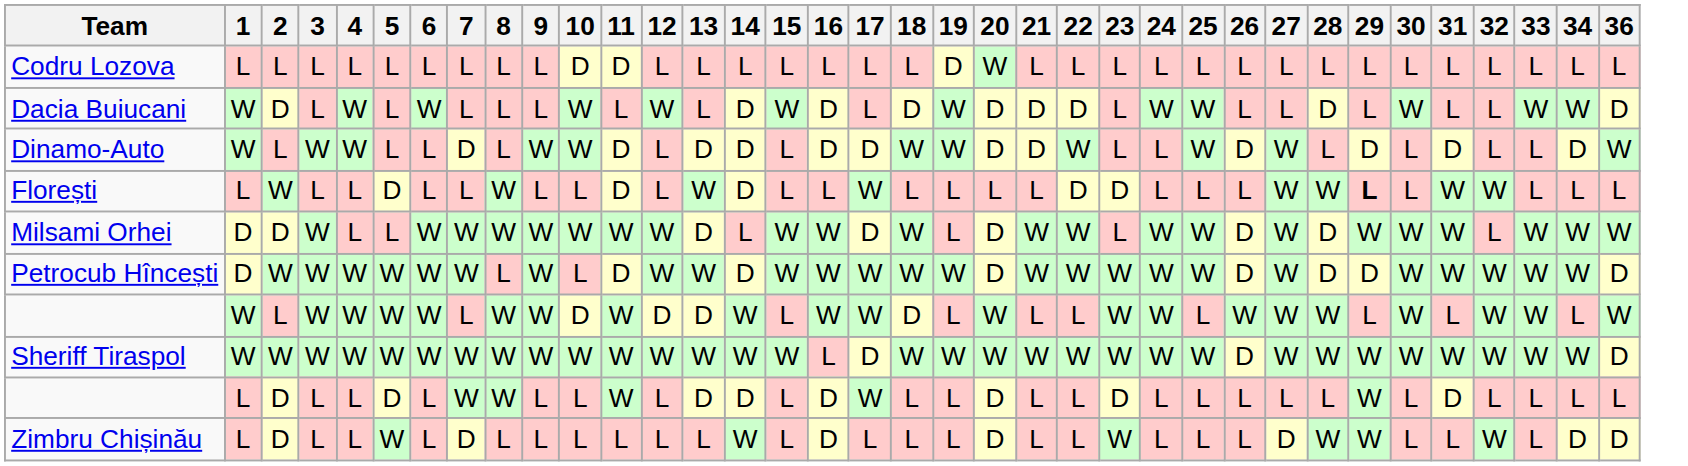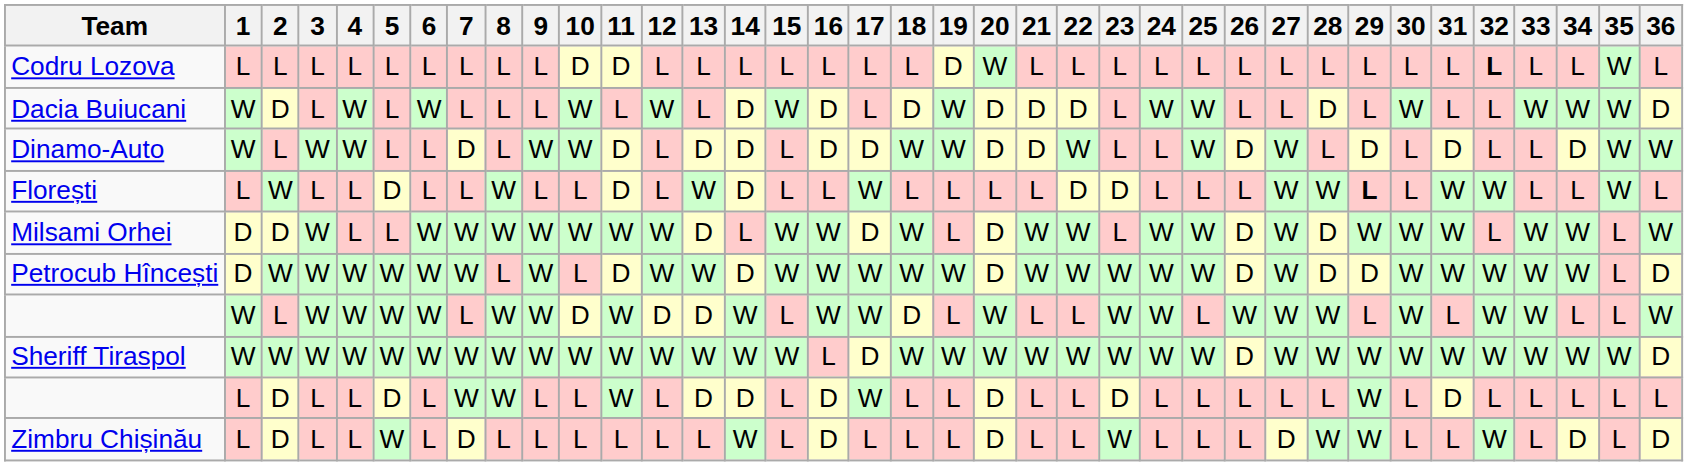 <table class="wikitable" style="font-size:85%; text-align: center">
 <tr>
 <th>Team</th>
 <th>1</th>
 <th>2</th>
 <th>3</th>
 <th>4</th>
 <th>5</th>
 <th>6</th>
 <th>7</th>
 <th>8</th>
 <th>9</th>
 <th>10</th>
 <th>11</th>
 <th>12</th>
 <th>13</th>
 <th>14</th>
 <th>15</th>
 <th>16</th>
 <th>17</th>
 <th>18</th>
 <th>19</th>
 <th>20</th>
 <th>21</th>
 <th>22</th>
 <th>23</th>
 <th>24</th>
 <th>25</th>
 <th>26</th>
 <th>27</th>
 <th>28</th>
 <th>29</th>
 <th>30</th>
 <th>31</th>
 <th>32</th>
 <th>33</th>
 <th>34</th>
+<th>35</th>
 <th>36</th>
 </tr>
 <tr>
 <td align="left"><a href='#'>Codru Lozova</a></td>
 <td style="width:10px; background:#FFCCCC;">L</td>
 <td style="width:10px; background:#FFCCCC;">L</td>
 <td style="width:10px; background:#FFCCCC;">L</td>
 <td style="width:10px; background:#FFCCCC;">L</td>
 <td style="width:10px; background:#FFCCCC;">L</td>
 <td style="width:10px; background:#FFCCCC;">L</td>
 <td style="width:10px; background:#FFCCCC;">L</td>
 <td style="width:10px; background:#FFCCCC;">L</td>
 <td style="width:10px; background:#FFCCCC;">L</td>
 <td style="width:10px; background:#FFFFCC;">D</td>
 <td style="width:10px; background:#FFFFCC;">D</td>
 <td style="width:10px; background:#FFCCCC;">L</td>
 <td style="width:10px; background:#FFCCCC;">L</td>
 <td style="width:10px; background:#FFCCCC;">L</td>
 <td style="width:10px; background:#FFCCCC;">L</td>
 <td style="width:10px; background:#FFCCCC;">L</td>
 <td style="width:10px; background:#FFCCCC;">L</td>
 <td style="width:10px; background:#FFCCCC;">L</td>
 <td style="width:10px; background:#FFFFCC;">D</td>
 <td style="width:10px; background:#CCFFCC;">W</td>
 <td style="width:10px; background:#FFCCCC;">L</td>
 <td style="width:10px; background:#FFCCCC;">L</td>
 <td style="width:10px; background:#FFCCCC;">L</td>
 <td style="width:10px; background:#FFCCCC;">L</td>
 <td style="width:10px; background:#FFCCCC;">L</td>
 <td style="width:10px; background:#FFCCCC;">L</td>
 <td style="width:10px; background:#FFCCCC;">L</td>
 <td style="width:10px; background:#FFCCCC;">L</td>
 <td style="width:10px; background:#FFCCCC;">L</td>
 <td style="width:10px; background:#FFCCCC;">L</td>
 <td style="width:10px; background:#FFCCCC;">L</td>
+<td style="width:10px; background:#FFCCCC;"><strong>L</strong></td>
 <td style="width:10px; background:#FFCCCC;">L</td>
 <td style="width:10px; background:#FFCCCC;">L</td>
-<td style="width:10px; background:#FFCCCC;">L</td>
+<td style="width:10px; background:#CCFFCC;">W</td>
 <td style="width:10px; background:#FFCCCC;">L</td>
 </tr>
 <tr>
 <td align="left"><a href='#'>Dacia Buiucani</a></td>
 <td style="width:10px; background:#CCFFCC;">W</td>
 <td style="width:10px; background:#FFFFCC;">D</td>
 <td style="width:10px; background:#FFCCCC;">L</td>
 <td style="width:10px; background:#CCFFCC;">W</td>
 <td style="width:10px; background:#FFCCCC;">L</td>
 <td style="width:10px; background:#CCFFCC;">W</td>
 <td style="width:10px; background:#FFCCCC;">L</td>
 <td style="width:10px; background:#FFCCCC;">L</td>
 <td style="width:10px; background:#FFCCCC;">L</td>
 <td style="width:10px; background:#CCFFCC;">W</td>
 <td style="width:10px; background:#FFCCCC;">L</td>
 <td style="width:10px; background:#CCFFCC;">W</td>
 <td style="width:10px; background:#FFCCCC;">L</td>
 <td style="width:10px; background:#FFFFCC;">D</td>
 <td style="width:10px; background:#CCFFCC;">W</td>
 <td style="width:10px; background:#FFFFCC;">D</td>
 <td style="width:10px; background:#FFCCCC;">L</td>
 <td style="width:10px; background:#FFFFCC;">D</td>
 <td style="width:10px; background:#CCFFCC;">W</td>
 <td style="width:10px; background:#FFFFCC;">D</td>
 <td style="width:10px; background:#FFFFCC;">D</td>
 <td style="width:10px; background:#FFFFCC;">D</td>
 <td style="width:10px; background:#FFCCCC;">L</td>
 <td style="width:10px; background:#CCFFCC;">W</td>
 <td style="width:10px; background:#CCFFCC;">W</td>
 <td style="width:10px; background:#FFCCCC;">L</td>
 <td style="width:10px; background:#FFCCCC;">L</td>
 <td style="width:10px; background:#FFFFCC;">D</td>
 <td style="width:10px; background:#FFCCCC;">L</td>
 <td style="width:10px; background:#CCFFCC;">W</td>
 <td style="width:10px; background:#FFCCCC;">L</td>
 <td style="width:10px; background:#FFCCCC;">L</td>
+<td style="width:10px; background:#CCFFCC;">W</td>
 <td style="width:10px; background:#CCFFCC;">W</td>
 <td style="width:10px; background:#CCFFCC;">W</td>
 <td style="width:10px; background:#FFFFCC;">D</td>
 </tr>
 <tr>
 <td align="left"><a href='#'>Dinamo-Auto</a></td>
 <td style="width:10px; background:#CCFFCC;">W</td>
 <td style="width:10px; background:#FFCCCC;">L</td>
 <td style="width:10px; background:#CCFFCC;">W</td>
 <td style="width:10px; background:#CCFFCC;">W</td>
 <td style="width:10px; background:#FFCCCC;">L</td>
 <td style="width:10px; background:#FFCCCC;">L</td>
 <td style="width:10px; background:#FFFFCC;">D</td>
 <td style="width:10px; background:#FFCCCC;">L</td>
 <td style="width:10px; background:#CCFFCC;">W</td>
 <td style="width:10px; background:#CCFFCC;">W</td>
 <td style="width:10px; background:#FFFFCC;">D</td>
 <td style="width:10px; background:#FFCCCC;">L</td>
 <td style="width:10px; background:#FFFFCC;">D</td>
 <td style="width:10px; background:#FFFFCC;">D</td>
 <td style="width:10px; background:#FFCCCC;">L</td>
 <td style="width:10px; background:#FFFFCC;">D</td>
 <td style="width:10px; background:#FFFFCC;">D</td>
 <td style="width:10px; background:#CCFFCC;">W</td>
 <td style="width:10px; background:#CCFFCC;">W</td>
 <td style="width:10px; background:#FFFFCC;">D</td>
 <td style="width:10px; background:#FFFFCC;">D</td>
 <td style="width:10px; background:#CCFFCC;">W</td>
 <td style="width:10px; background:#FFCCCC;">L</td>
 <td style="width:10px; background:#FFCCCC;">L</td>
 <td style="width:10px; background:#CCFFCC;">W</td>
 <td style="width:10px; background:#FFFFCC;">D</td>
 <td style="width:10px; background:#CCFFCC;">W</td>
 <td style="width:10px; background:#FFCCCC;">L</td>
 <td style="width:10px; background:#FFFFCC;">D</td>
 <td style="width:10px; background:#FFCCCC;">L</td>
 <td style="width:10px; background:#FFFFCC;">D</td>
 <td style="width:10px; background:#FFCCCC;">L</td>
 <td style="width:10px; background:#FFCCCC;">L</td>
 <td style="width:10px; background:#FFFFCC;">D</td>
 <td style="width:10px; background:#CCFFCC;">W</td>
+<td style="width:10px; background:#CCFFCC;">W</td>
 </tr>
 <tr>
 <td align="left"><a href='#'>Florești</a></td>
 <td style="width:10px; background:#FFCCCC;">L</td>
 <td style="width:10px; background:#CCFFCC;">W</td>
 <td style="width:10px; background:#FFCCCC;">L</td>
 <td style="width:10px; background:#FFCCCC;">L</td>
 <td style="width:10px; background:#FFFFCC;">D</td>
 <td style="width:10px; background:#FFCCCC;">L</td>
 <td style="width:10px; background:#FFCCCC;">L</td>
 <td style="width:10px; background:#CCFFCC;">W</td>
 <td style="width:10px; background:#FFCCCC;">L</td>
 <td style="width:10px; background:#FFCCCC;">L</td>
 <td style="width:10px; background:#FFFFCC;">D</td>
 <td style="width:10px; background:#FFCCCC;">L</td>
 <td style="width:10px; background:#CCFFCC;">W</td>
 <td style="width:10px; background:#FFFFCC;">D</td>
 <td style="width:10px; background:#FFCCCC;">L</td>
 <td style="width:10px; background:#FFCCCC;">L</td>
 <td style="width:10px; background:#CCFFCC;">W</td>
 <td style="width:10px; background:#FFCCCC;">L</td>
 <td style="width:10px; background:#FFCCCC;">L</td>
 <td style="width:10px; background:#FFCCCC;">L</td>
 <td style="width:10px; background:#FFCCCC;">L</td>
 <td style="width:10px; background:#FFFFCC;">D</td>
 <td style="width:10px; background:#FFFFCC;">D</td>
 <td style="width:10px; background:#FFCCCC;">L</td>
 <td style="width:10px; background:#FFCCCC;">L</td>
 <td style="width:10px; background:#FFCCCC;">L</td>
 <td style="width:10px; background:#CCFFCC;">W</td>
 <td style="width:10px; background:#CCFFCC;">W</td>
 <td style="width:10px; background:#FFCCCC;"><strong>L</strong></td>
 <td style="width:10px; background:#FFCCCC;">L</td>
 <td style="width:10px; background:#CCFFCC;">W</td>
 <td style="width:10px; background:#CCFFCC;">W</td>
 <td style="width:10px; background:#FFCCCC;">L</td>
 <td style="width:10px; background:#FFCCCC;">L</td>
+<td style="width:10px; background:#CCFFCC;">W</td>
 <td style="width:10px; background:#FFCCCC;">L</td>
 </tr>
 <tr>
 <td align="left"><a href='#'>Milsami Orhei</a></td>
 <td style="width:10px; background:#FFFFCC;">D</td>
 <td style="width:10px; background:#FFFFCC;">D</td>
 <td style="width:10px; background:#CCFFCC;">W</td>
 <td style="width:10px; background:#FFCCCC;">L</td>
 <td style="width:10px; background:#FFCCCC;">L</td>
 <td style="width:10px; background:#CCFFCC;">W</td>
 <td style="width:10px; background:#CCFFCC;">W</td>
 <td style="width:10px; background:#CCFFCC;">W</td>
 <td style="width:10px; background:#CCFFCC;">W</td>
 <td style="width:10px; background:#CCFFCC;">W</td>
 <td style="width:10px; background:#CCFFCC;">W</td>
 <td style="width:10px; background:#CCFFCC;">W</td>
 <td style="width:10px; background:#FFFFCC;">D</td>
 <td style="width:10px; background:#FFCCCC;">L</td>
 <td style="width:10px; background:#CCFFCC;">W</td>
 <td style="width:10px; background:#CCFFCC;">W</td>
 <td style="width:10px; background:#FFFFCC;">D</td>
 <td style="width:10px; background:#CCFFCC;">W</td>
 <td style="width:10px; background:#FFCCCC;">L</td>
 <td style="width:10px; background:#FFFFCC;">D</td>
 <td style="width:10px; background:#CCFFCC;">W</td>
 <td style="width:10px; background:#CCFFCC;">W</td>
 <td style="width:10px; background:#FFCCCC;">L</td>
 <td style="width:10px; background:#CCFFCC;">W</td>
 <td style="width:10px; background:#CCFFCC;">W</td>
 <td style="width:10px; background:#FFFFCC;">D</td>
 <td style="width:10px; background:#CCFFCC;">W</td>
 <td style="width:10px; background:#FFFFCC;">D</td>
 <td style="width:10px; background:#CCFFCC;">W</td>
 <td style="width:10px; background:#CCFFCC;">W</td>
 <td style="width:10px; background:#CCFFCC;">W</td>
 <td style="width:10px; background:#FFCCCC;">L</td>
 <td style="width:10px; background:#CCFFCC;">W</td>
 <td style="width:10px; background:#CCFFCC;">W</td>
+<td style="width:10px; background:#FFCCCC;">L</td>
 <td style="width:10px; background:#CCFFCC;">W</td>
 </tr>
 <tr>
 <td align="left"><a href='#'>Petrocub Hîncești</a></td>
 <td style="width:10px; background:#FFFFCC;">D</td>
 <td style="width:10px; background:#CCFFCC;">W</td>
 <td style="width:10px; background:#CCFFCC;">W</td>
 <td style="width:10px; background:#CCFFCC;">W</td>
 <td style="width:10px; background:#CCFFCC;">W</td>
 <td style="width:10px; background:#CCFFCC;">W</td>
 <td style="width:10px; background:#CCFFCC;">W</td>
 <td style="width:10px; background:#FFCCCC;">L</td>
 <td style="width:10px; background:#CCFFCC;">W</td>
 <td style="width:10px; background:#FFCCCC;">L</td>
 <td style="width:10px; background:#FFFFCC;">D</td>
 <td style="width:10px; background:#CCFFCC;">W</td>
 <td style="width:10px; background:#CCFFCC;">W</td>
 <td style="width:10px; background:#FFFFCC;">D</td>
 <td style="width:10px; background:#CCFFCC;">W</td>
 <td style="width:10px; background:#CCFFCC;">W</td>
 <td style="width:10px; background:#CCFFCC;">W</td>
 <td style="width:10px; background:#CCFFCC;">W</td>
 <td style="width:10px; background:#CCFFCC;">W</td>
 <td style="width:10px; background:#FFFFCC;">D</td>
 <td style="width:10px; background:#CCFFCC;">W</td>
 <td style="width:10px; background:#CCFFCC;">W</td>
 <td style="width:10px; background:#CCFFCC;">W</td>
 <td style="width:10px; background:#CCFFCC;">W</td>
 <td style="width:10px; background:#CCFFCC;">W</td>
 <td style="width:10px; background:#FFFFCC;">D</td>
 <td style="width:10px; background:#CCFFCC;">W</td>
 <td style="width:10px; background:#FFFFCC;">D</td>
 <td style="width:10px; background:#FFFFCC;">D</td>
 <td style="width:10px; background:#CCFFCC;">W</td>
 <td style="width:10px; background:#CCFFCC;">W</td>
 <td style="width:10px; background:#CCFFCC;">W</td>
 <td style="width:10px; background:#CCFFCC;">W</td>
 <td style="width:10px; background:#CCFFCC;">W</td>
+<td style="width:10px; background:#FFCCCC;">L</td>
 <td style="width:10px; background:#FFFFCC;">D</td>
 </tr>
 <tr>
 <td align="left"></td>
 <td style="width:10px; background:#CCFFCC;">W</td>
 <td style="width:10px; background:#FFCCCC;">L</td>
 <td style="width:10px; background:#CCFFCC;">W</td>
 <td style="width:10px; background:#CCFFCC;">W</td>
 <td style="width:10px; background:#CCFFCC;">W</td>
 <td style="width:10px; background:#CCFFCC;">W</td>
 <td style="width:10px; background:#FFCCCC;">L</td>
 <td style="width:10px; background:#CCFFCC;">W</td>
 <td style="width:10px; background:#CCFFCC;">W</td>
 <td style="width:10px; background:#FFFFCC;">D</td>
 <td style="width:10px; background:#CCFFCC;">W</td>
 <td style="width:10px; background:#FFFFCC;">D</td>
 <td style="width:10px; background:#FFFFCC;">D</td>
 <td style="width:10px; background:#CCFFCC;">W</td>
 <td style="width:10px; background:#FFCCCC;">L</td>
 <td style="width:10px; background:#CCFFCC;">W</td>
 <td style="width:10px; background:#CCFFCC;">W</td>
 <td style="width:10px; background:#FFFFCC;">D</td>
 <td style="width:10px; background:#FFCCCC;">L</td>
 <td style="width:10px; background:#CCFFCC;">W</td>
 <td style="width:10px; background:#FFCCCC;">L</td>
 <td style="width:10px; background:#FFCCCC;">L</td>
 <td style="width:10px; background:#CCFFCC;">W</td>
 <td style="width:10px; background:#CCFFCC;">W</td>
 <td style="width:10px; background:#FFCCCC;">L</td>
 <td style="width:10px; background:#CCFFCC;">W</td>
 <td style="width:10px; background:#CCFFCC;">W</td>
 <td style="width:10px; background:#CCFFCC;">W</td>
 <td style="width:10px; background:#FFCCCC;">L</td>
 <td style="width:10px; background:#CCFFCC;">W</td>
 <td style="width:10px; background:#FFCCCC;">L</td>
 <td style="width:10px; background:#CCFFCC;">W</td>
 <td style="width:10px; background:#CCFFCC;">W</td>
 <td style="width:10px; background:#FFCCCC;">L</td>
+<td style="width:10px; background:#FFCCCC;">L</td>
 <td style="width:10px; background:#CCFFCC;">W</td>
 </tr>
 <tr>
 <td align="left"><a href='#'>Sheriff Tiraspol</a></td>
 <td style="width:10px; background:#CCFFCC;">W</td>
 <td style="width:10px; background:#CCFFCC;">W</td>
 <td style="width:10px; background:#CCFFCC;">W</td>
 <td style="width:10px; background:#CCFFCC;">W</td>
 <td style="width:10px; background:#CCFFCC;">W</td>
 <td style="width:10px; background:#CCFFCC;">W</td>
 <td style="width:10px; background:#CCFFCC;">W</td>
 <td style="width:10px; background:#CCFFCC;">W</td>
 <td style="width:10px; background:#CCFFCC;">W</td>
 <td style="width:10px; background:#CCFFCC;">W</td>
 <td style="width:10px; background:#CCFFCC;">W</td>
 <td style="width:10px; background:#CCFFCC;">W</td>
 <td style="width:10px; background:#CCFFCC;">W</td>
 <td style="width:10px; background:#CCFFCC;">W</td>
 <td style="width:10px; background:#CCFFCC;">W</td>
 <td style="width:10px; background:#FFCCCC;">L</td>
 <td style="width:10px; background:#FFFFCC;">D</td>
 <td style="width:10px; background:#CCFFCC;">W</td>
 <td style="width:10px; background:#CCFFCC;">W</td>
 <td style="width:10px; background:#CCFFCC;">W</td>
 <td style="width:10px; background:#CCFFCC;">W</td>
 <td style="width:10px; background:#CCFFCC;">W</td>
 <td style="width:10px; background:#CCFFCC;">W</td>
 <td style="width:10px; background:#CCFFCC;">W</td>
 <td style="width:10px; background:#CCFFCC;">W</td>
 <td style="width:10px; background:#FFFFCC;">D</td>
+<td style="width:10px; background:#CCFFCC;">W</td>
 <td style="width:10px; background:#CCFFCC;">W</td>
 <td style="width:10px; background:#CCFFCC;">W</td>
 <td style="width:10px; background:#CCFFCC;">W</td>
 <td style="width:10px; background:#CCFFCC;">W</td>
 <td style="width:10px; background:#CCFFCC;">W</td>
 <td style="width:10px; background:#CCFFCC;">W</td>
 <td style="width:10px; background:#CCFFCC;">W</td>
 <td style="width:10px; background:#CCFFCC;">W</td>
 <td style="width:10px; background:#FFFFCC;">D</td>
 </tr>
 <tr>
 <td align="left"></td>
 <td style="width:10px; background:#FFCCCC;">L</td>
 <td style="width:10px; background:#FFFFCC;">D</td>
 <td style="width:10px; background:#FFCCCC;">L</td>
 <td style="width:10px; background:#FFCCCC;">L</td>
 <td style="width:10px; background:#FFFFCC;">D</td>
 <td style="width:10px; background:#FFCCCC;">L</td>
 <td style="width:10px; background:#CCFFCC;">W</td>
 <td style="width:10px; background:#CCFFCC;">W</td>
 <td style="width:10px; background:#FFCCCC;">L</td>
 <td style="width:10px; background:#FFCCCC;">L</td>
 <td style="width:10px; background:#CCFFCC;">W</td>
 <td style="width:10px; background:#FFCCCC;">L</td>
 <td style="width:10px; background:#FFFFCC;">D</td>
 <td style="width:10px; background:#FFFFCC;">D</td>
 <td style="width:10px; background:#FFCCCC;">L</td>
 <td style="width:10px; background:#FFFFCC;">D</td>
 <td style="width:10px; background:#CCFFCC;">W</td>
 <td style="width:10px; background:#FFCCCC;">L</td>
 <td style="width:10px; background:#FFCCCC;">L</td>
 <td style="width:10px; background:#FFFFCC;">D</td>
 <td style="width:10px; background:#FFCCCC;">L</td>
 <td style="width:10px; background:#FFCCCC;">L</td>
 <td style="width:10px; background:#FFFFCC;">D</td>
 <td style="width:10px; background:#FFCCCC;">L</td>
 <td style="width:10px; background:#FFCCCC;">L</td>
 <td style="width:10px; background:#FFCCCC;">L</td>
 <td style="width:10px; background:#FFCCCC;">L</td>
 <td style="width:10px; background:#FFCCCC;">L</td>
 <td style="width:10px; background:#CCFFCC;">W</td>
 <td style="width:10px; background:#FFCCCC;">L</td>
 <td style="width:10px; background:#FFFFCC;">D</td>
 <td style="width:10px; background:#FFCCCC;">L</td>
 <td style="width:10px; background:#FFCCCC;">L</td>
 <td style="width:10px; background:#FFCCCC;">L</td>
 <td style="width:10px; background:#FFCCCC;">L</td>
+<td style="width:10px; background:#FFCCCC;">L</td>
 </tr>
 <tr>
 <td align="left"><a href='#'>Zimbru Chișinău</a></td>
 <td style="width:10px; background:#FFCCCC;">L</td>
 <td style="width:10px; background:#FFFFCC;">D</td>
 <td style="width:10px; background:#FFCCCC;">L</td>
 <td style="width:10px; background:#FFCCCC;">L</td>
 <td style="width:10px; background:#CCFFCC;">W</td>
 <td style="width:10px; background:#FFCCCC;">L</td>
 <td style="width:10px; background:#FFFFCC;">D</td>
 <td style="width:10px; background:#FFCCCC;">L</td>
 <td style="width:10px; background:#FFCCCC;">L</td>
 <td style="width:10px; background:#FFCCCC;">L</td>
 <td style="width:10px; background:#FFCCCC;">L</td>
 <td style="width:10px; background:#FFCCCC;">L</td>
 <td style="width:10px; background:#FFCCCC;">L</td>
 <td style="width:10px; background:#CCFFCC;">W</td>
 <td style="width:10px; background:#FFCCCC;">L</td>
 <td style="width:10px; background:#FFFFCC;">D</td>
 <td style="width:10px; background:#FFCCCC;">L</td>
 <td style="width:10px; background:#FFCCCC;">L</td>
 <td style="width:10px; background:#FFCCCC;">L</td>
 <td style="width:10px; background:#FFFFCC;">D</td>
 <td style="width:10px; background:#FFCCCC;">L</td>
 <td style="width:10px; background:#FFCCCC;">L</td>
 <td style="width:10px; background:#CCFFCC;">W</td>
 <td style="width:10px; background:#FFCCCC;">L</td>
 <td style="width:10px; background:#FFCCCC;">L</td>
 <td style="width:10px; background:#FFCCCC;">L</td>
 <td style="width:10px; background:#FFFFCC;">D</td>
 <td style="width:10px; background:#CCFFCC;">W</td>
 <td style="width:10px; background:#CCFFCC;">W</td>
 <td style="width:10px; background:#FFCCCC;">L</td>
 <td style="width:10px; background:#FFCCCC;">L</td>
 <td style="width:10px; background:#CCFFCC;">W</td>
 <td style="width:10px; background:#FFCCCC;">L</td>
 <td style="width:10px; background:#FFFFCC;">D</td>
+<td style="width:10px; background:#FFCCCC;">L</td>
 <td style="width:10px; background:#FFFFCC;">D</td>
 </tr>
 </table>
